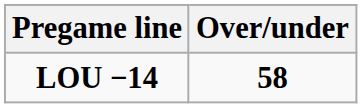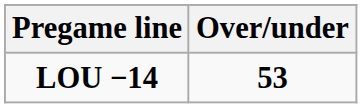 <table class="wikitable">
 <tr align="center">
 <th style=>Pregame line</th>
 <th style=>Over/under</th>
 </tr>
 <tr align="center">
 <td><strong>LOU −14</strong></td>
-<td><strong>58</strong></td>
+<td><strong>53</strong></td>
 </tr>
 </table>
